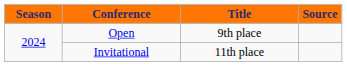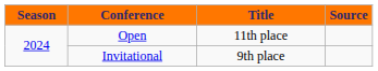 <table class="wikitable">
 <tr>
 <th width=70px style="background: #FF7700; color: #2E286E; text-align: center">Season</th>
 <th width=150px style="background: #FF7700; color: #2E286E">Conference</th>
 <th width=150px style="background: #FF7700; color: #2E286E">Title</th>
 <th width=50px style="background: #FF7700; color: #2E286E; text-align: center">Source</th>
 </tr>
 <tr align=center>
 <td rowspan=2><a href='#'>2024</a></td>
 <td><a href='#'>Open</a></td>
-<td>9th place</td>
+<td>11th place</td>
 <td></td>
 </tr>
 <tr align=center>
 <td><a href='#'>Invitational</a></td>
-<td>11th place</td>
+<td>9th place</td>
 <td></td>
 </tr>
 </table>
